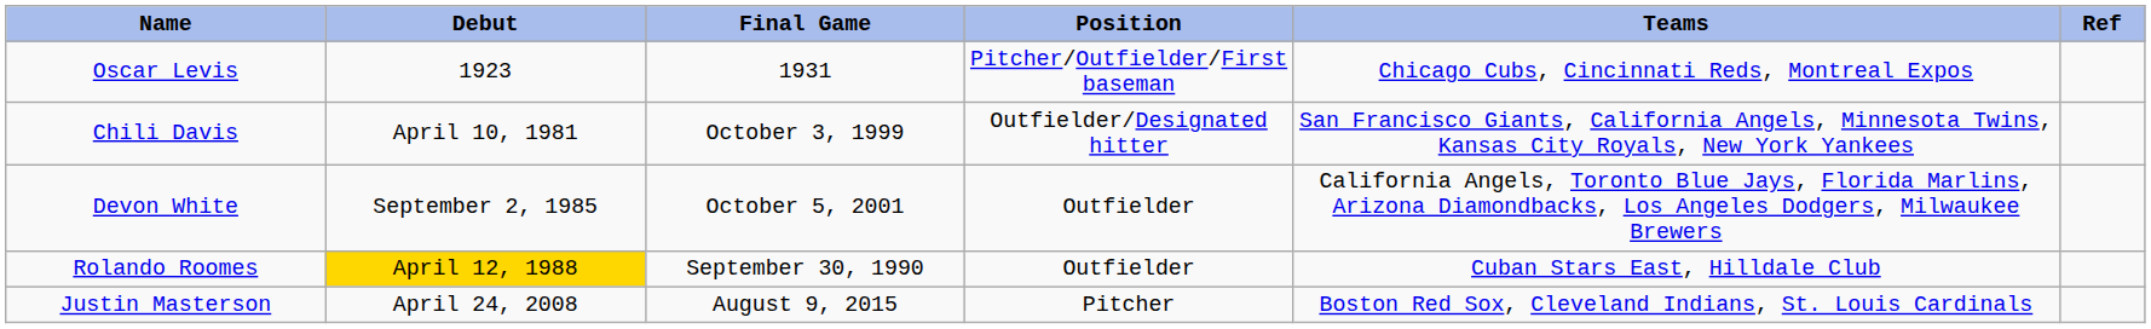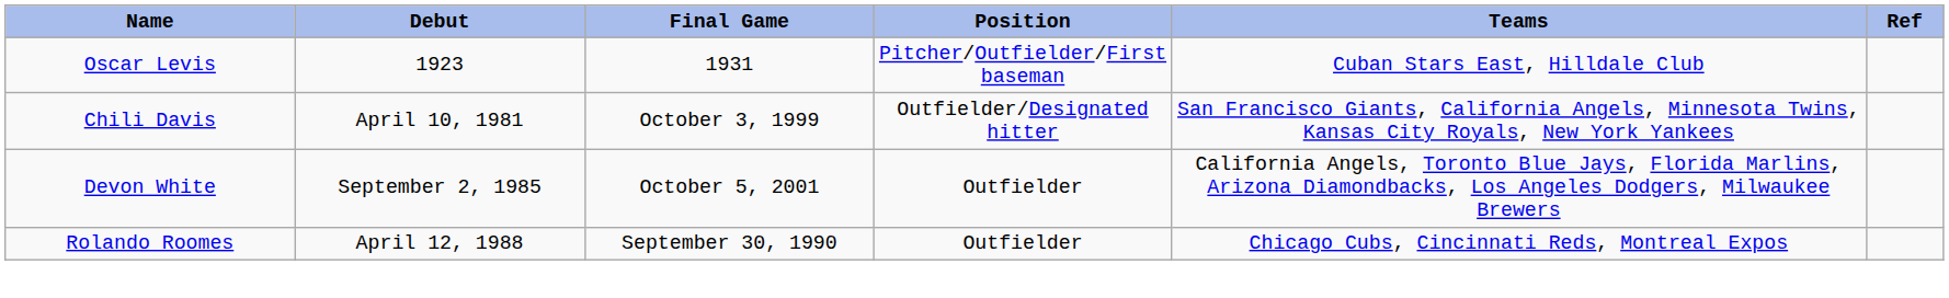 <table class="wikitable" style="width: 100%">
 <tr>
 <th style="background:#A8BDEC;" width=15%>Name</th>
 <th width=15% style="background:#A8BDEC;">Debut</th>
 <th width=15% style="background:#A8BDEC;">Final Game</th>
 <th width=15% style="background:#A8BDEC;">Position</th>
 <th width=36% style="background:#A8BDEC;">Teams</th>
 <th width=4% style="background:#A8BDEC;">Ref</th>
 </tr>
 <tr align=center>
 <td><a href='#'>Oscar Levis</a></td>
 <td>1923</td>
 <td>1931</td>
 <td><a href='#'>Pitcher</a>/<a href='#'>Outfielder</a>/<a href='#'>First baseman</a></td>
-<td><a href='#'>Chicago Cubs</a>, <a href='#'>Cincinnati Reds</a>, <a href='#'>Montreal Expos</a></td>
+<td><a href='#'>Cuban Stars East</a>, <a href='#'>Hilldale Club</a></td>
 <td></td>
 </tr>
 <tr align=center>
 <td><a href='#'>Chili Davis</a></td>
 <td>April 10, 1981</td>
 <td>October 3, 1999</td>
 <td>Outfielder/<a href='#'>Designated hitter</a></td>
 <td><a href='#'>San Francisco Giants</a>, <a href='#'>California Angels</a>, <a href='#'>Minnesota Twins</a>, <a href='#'>Kansas City Royals</a>, <a href='#'>New York Yankees</a></td>
 <td></td>
 </tr>
 <tr align=center>
 <td><a href='#'>Devon White</a></td>
 <td>September 2, 1985</td>
 <td>October 5, 2001</td>
 <td>Outfielder</td>
 <td>California Angels, <a href='#'>Toronto Blue Jays</a>, <a href='#'>Florida Marlins</a>, <a href='#'>Arizona Diamondbacks</a>, <a href='#'>Los Angeles Dodgers</a>, <a href='#'>Milwaukee Brewers</a></td>
 <td></td>
 </tr>
 <tr align=center>
 <td><a href='#'>Rolando Roomes</a></td>
-<td style="background: gold;">April 12, 1988</td>
+<td>April 12, 1988</td>
 <td>September 30, 1990</td>
 <td>Outfielder</td>
-<td><a href='#'>Cuban Stars East</a>, <a href='#'>Hilldale Club</a></td>
-<td></td>
-</tr>
-<tr align=center>
-<td><a href='#'>Justin Masterson</a></td>
-<td>April 24, 2008</td>
-<td>August 9, 2015</td>
-<td>Pitcher</td>
-<td><a href='#'>Boston Red Sox</a>, <a href='#'>Cleveland Indians</a>, <a href='#'>St. Louis Cardinals</a></td>
+<td><a href='#'>Chicago Cubs</a>, <a href='#'>Cincinnati Reds</a>, <a href='#'>Montreal Expos</a></td>
 <td></td>
 </tr>
 </table>
